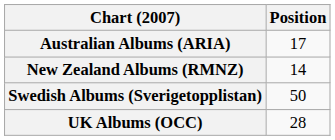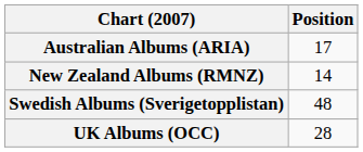 <table class="wikitable sortable plainrowheaders" style="text-align:center;">
 <tr>
 <th scope="col">Chart (2007)</th>
 <th scope="col">Position</th>
 </tr>
 <tr>
 <th scope="row">Australian Albums (ARIA)</th>
 <td>17</td>
 </tr>
 <tr>
 <th scope="row">New Zealand Albums (RMNZ)</th>
 <td>14</td>
 </tr>
 <tr>
 <th scope="row">Swedish Albums (Sverigetopplistan)</th>
-<td>50</td>
+<td>48</td>
 </tr>
 <tr>
 <th scope="row">UK Albums (OCC)</th>
 <td>28</td>
 </tr>
 </table>
